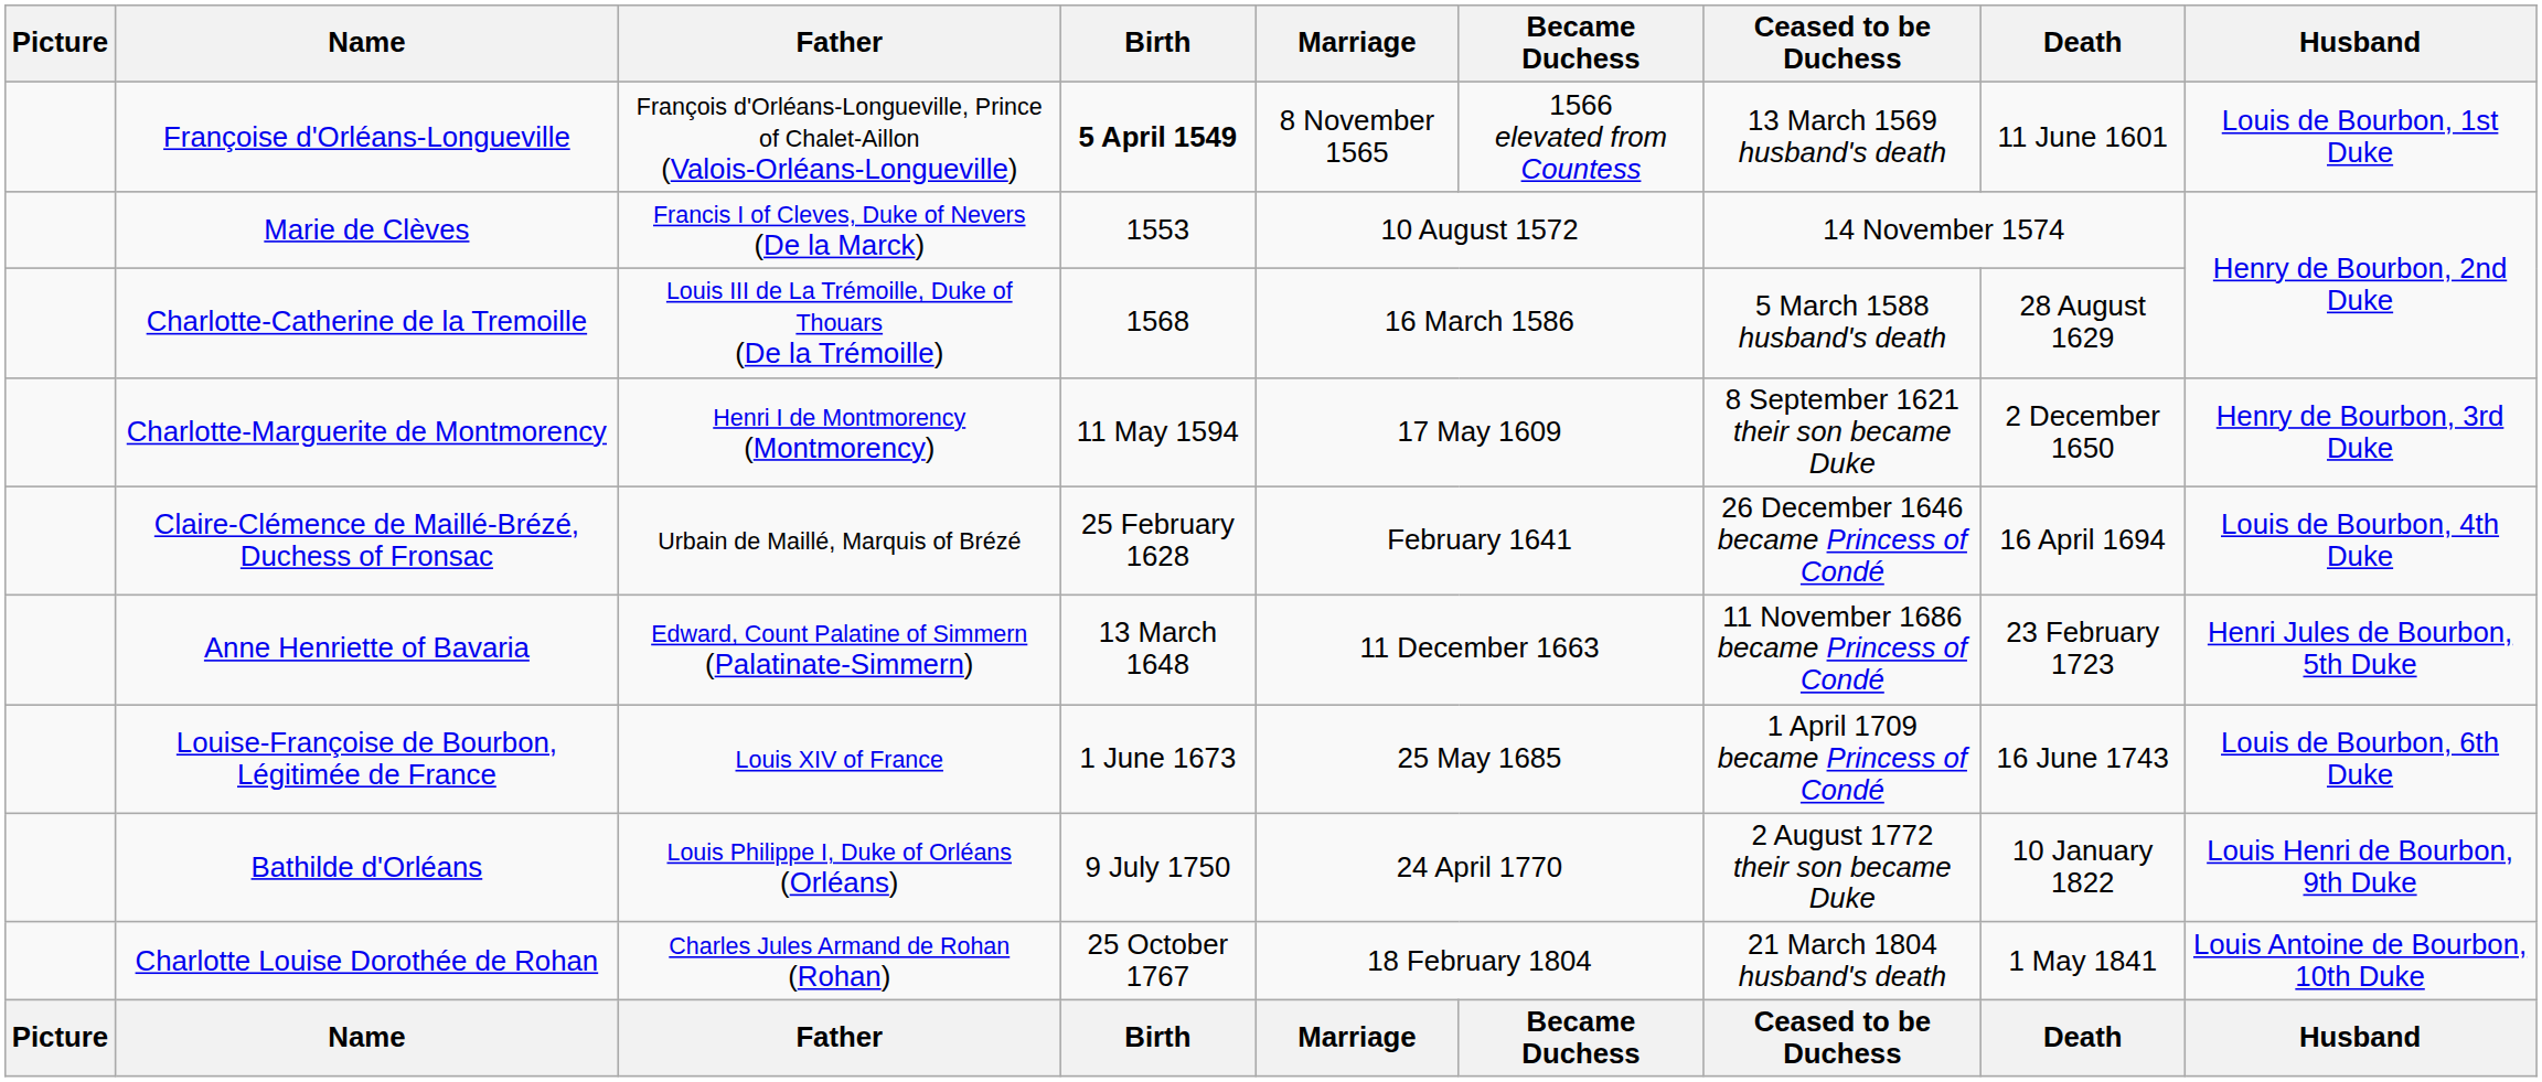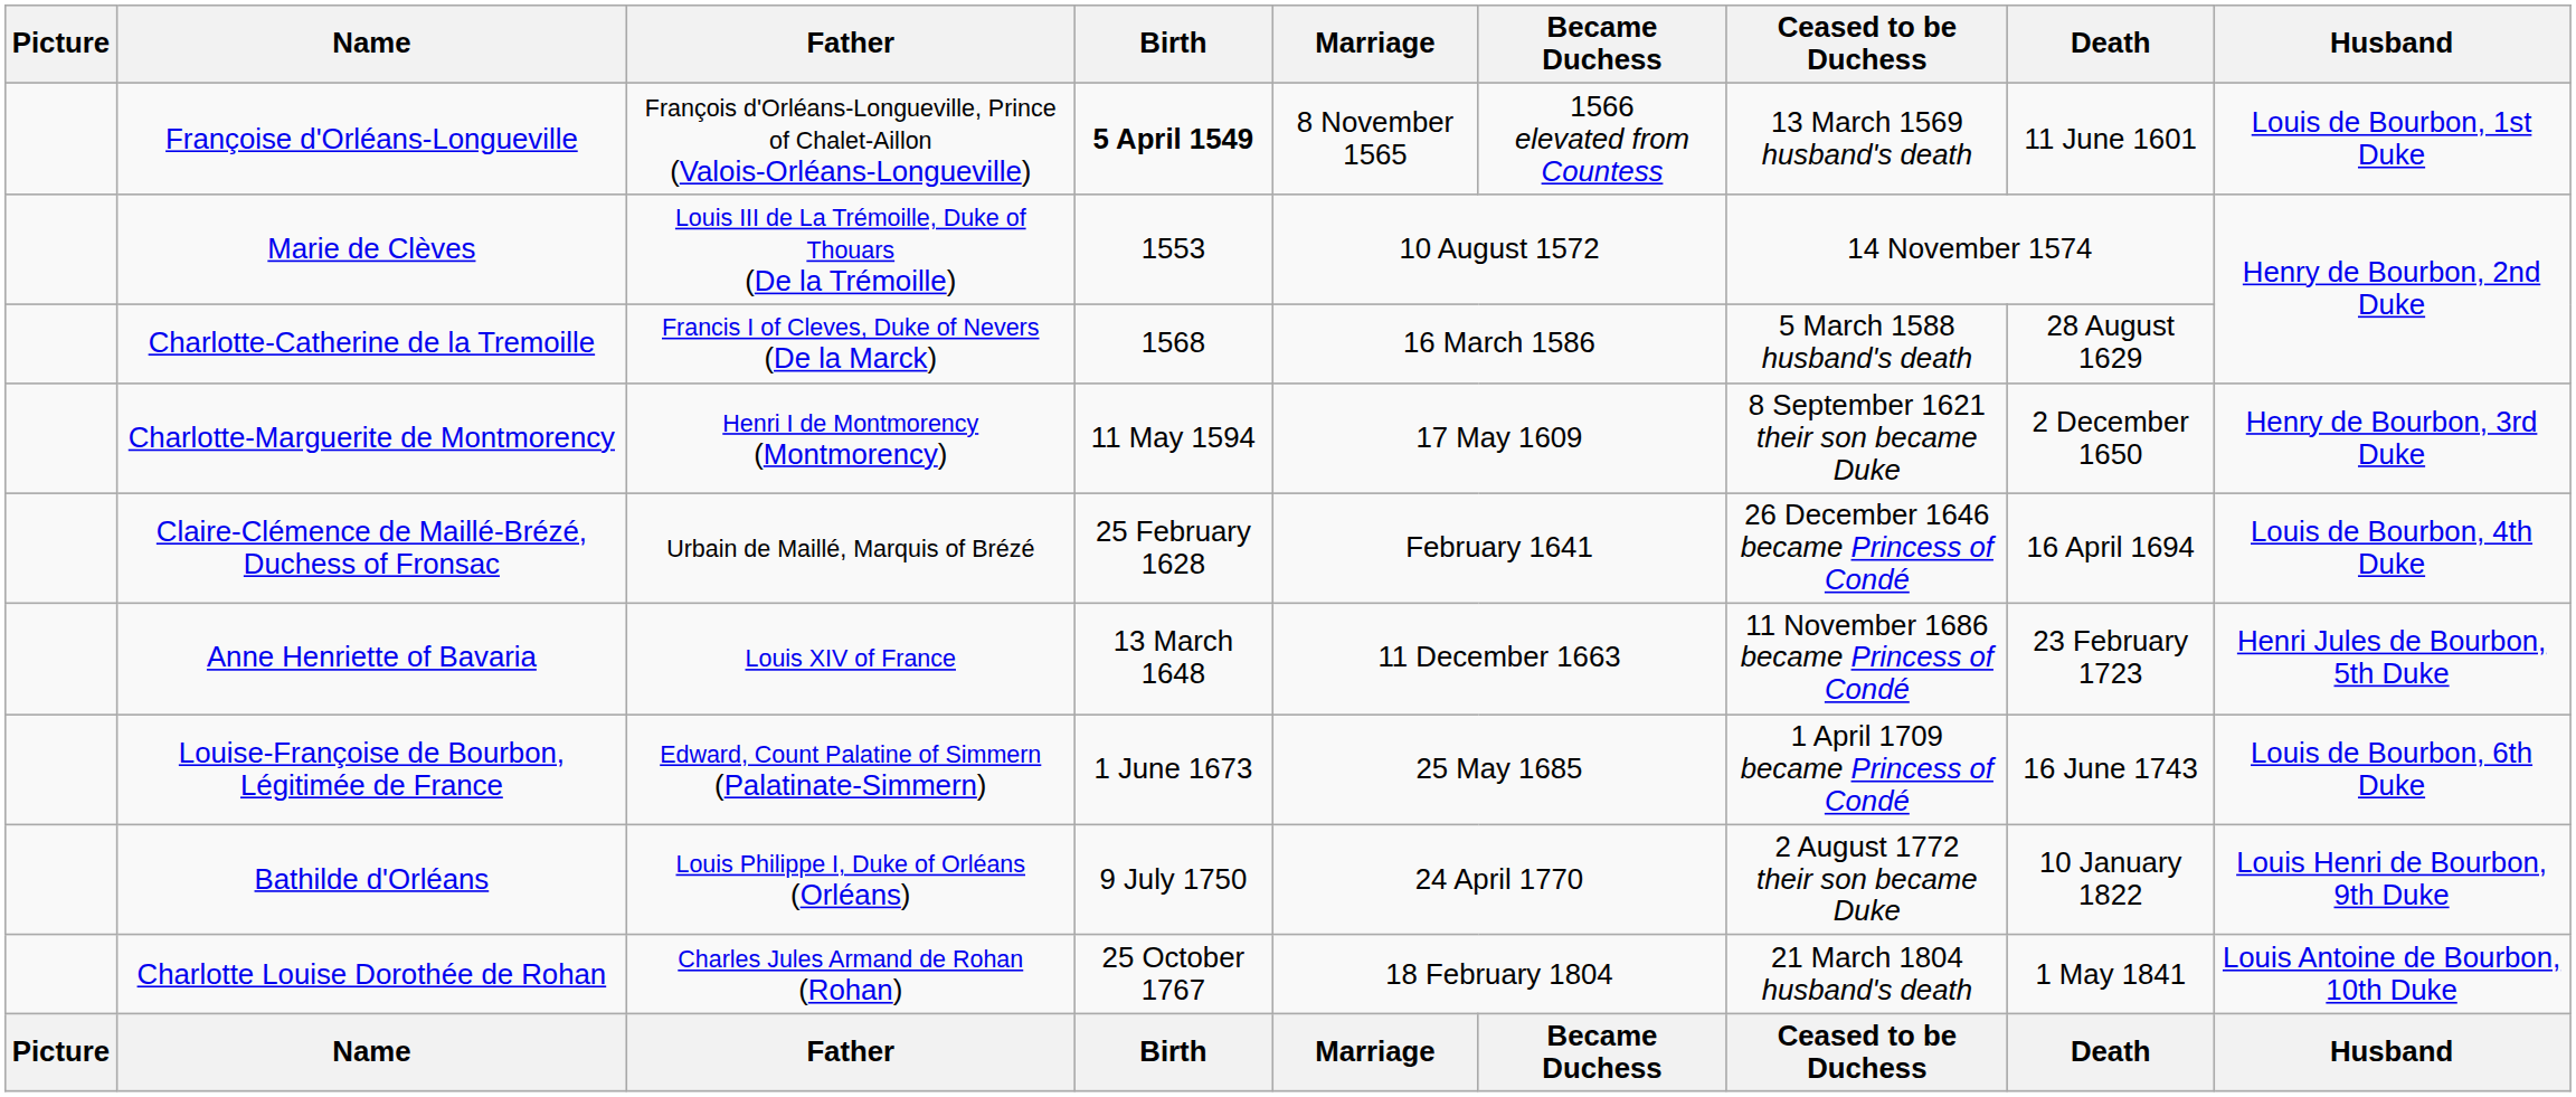 <table width=90% class="wikitable">
 <tr>
 <th>Picture</th>
 <th>Name</th>
 <th>Father</th>
 <th>Birth</th>
 <th>Marriage</th>
 <th>Became Duchess</th>
 <th>Ceased to be Duchess</th>
 <th>Death</th>
 <th>Husband</th>
 </tr>
 <tr>
 <td align=center></td>
 <td align=center><a href='#'>Françoise d'Orléans-Longueville</a></td>
 <td align="center"><small>François d'Orléans-Longueville, Prince of Chalet-Aillon</small><br>(<a href='#'>Valois-Orléans-Longueville</a>)</td>
 <td align="center"><strong>5 April 1549</strong></td>
 <td align="center">8 November 1565</td>
 <td align="center">1566<br><em>elevated from <a href='#'>Countess</a></em></td>
 <td align="center">13 March 1569<br><em>husband's death</em></td>
 <td align="center">11 June 1601</td>
 <td align="center"><a href='#'>Louis de Bourbon, 1st Duke</a></td>
 </tr>
 <tr>
 <td align=center></td>
 <td align=center><a href='#'>Marie de Clèves</a></td>
-<td align="center"><small><a href='#'>Francis I of Cleves, Duke of Nevers</a></small><br>(<a href='#'>De la Marck</a>)</td>
+<td align="center"><small><a href='#'>Louis III de La Trémoille, Duke of Thouars</a></small><br>(<a href='#'>De la Trémoille</a>)</td>
 <td align="center">1553</td>
 <td align="center" colspan="2">10 August 1572</td>
 <td align="center" colspan="2">14 November 1574</td>
 <td align="center" rowspan="2"><a href='#'>Henry de Bourbon, 2nd Duke</a></td>
 </tr>
 <tr>
 <td align=center></td>
 <td align=center><a href='#'>Charlotte-Catherine de la Tremoille</a></td>
-<td align="center"><small><a href='#'>Louis III de La Trémoille, Duke of Thouars</a></small><br>(<a href='#'>De la Trémoille</a>)</td>
+<td align="center"><small><a href='#'>Francis I of Cleves, Duke of Nevers</a></small><br>(<a href='#'>De la Marck</a>)</td>
 <td align="center">1568</td>
 <td align="center" colspan="2">16 March 1586</td>
 <td align="center">5 March 1588<br><em>husband's death</em></td>
 <td align="center">28 August 1629</td>
 </tr>
 <tr>
 <td align=center></td>
 <td align=center><a href='#'>Charlotte-Marguerite de Montmorency</a></td>
 <td align="center"><small><a href='#'>Henri I de Montmorency</a></small><br>(<a href='#'>Montmorency</a>)</td>
 <td align="center">11 May 1594</td>
 <td align="center" colspan="2">17 May 1609</td>
 <td align="center">8 September 1621<br><em>their son became Duke</em></td>
 <td align="center">2 December 1650</td>
 <td align="center"><a href='#'>Henry de Bourbon, 3rd Duke</a></td>
 </tr>
 <tr>
 <td align=center></td>
 <td align=center><a href='#'>Claire-Clémence de Maillé-Brézé, Duchess of Fronsac</a></td>
 <td align="center"><small>Urbain de Maillé, Marquis of Brézé</small></td>
 <td align="center">25 February 1628</td>
 <td align="center" colspan="2">February 1641</td>
 <td align="center">26 December 1646<br><em>became <a href='#'>Princess of Condé</a></em></td>
 <td align="center">16 April 1694</td>
 <td align="center"><a href='#'>Louis de Bourbon, 4th Duke</a></td>
 </tr>
 <tr>
 <td align=center></td>
 <td align=center><a href='#'>Anne Henriette of Bavaria</a></td>
-<td align="center"><small><a href='#'>Edward, Count Palatine of Simmern</a></small><br>(<a href='#'>Palatinate-Simmern</a>)</td>
+<td align="center"><small><a href='#'>Louis XIV of France</a></small></td>
 <td align="center">13 March 1648</td>
 <td align="center" colspan="2">11 December 1663</td>
 <td align="center">11 November 1686<br><em>became <a href='#'>Princess of Condé</a></em></td>
 <td align="center">23 February 1723</td>
 <td align="center"><a href='#'>Henri Jules de Bourbon, 5th Duke</a></td>
 </tr>
 <tr>
 <td align=center></td>
 <td align=center><a href='#'>Louise-Françoise de Bourbon, Légitimée de France</a></td>
-<td align="center"><small><a href='#'>Louis XIV of France</a></small></td>
+<td align="center"><small><a href='#'>Edward, Count Palatine of Simmern</a></small><br>(<a href='#'>Palatinate-Simmern</a>)</td>
 <td align="center">1 June 1673</td>
 <td align="center" colspan="2">25 May 1685</td>
 <td align="center">1 April 1709<br><em>became <a href='#'>Princess of Condé</a></em></td>
 <td align="center">16 June 1743</td>
 <td align="center"><a href='#'>Louis de Bourbon, 6th Duke</a></td>
 </tr>
 <tr>
 <td align=center></td>
 <td align=center><a href='#'>Bathilde d'Orléans</a></td>
 <td align="center"><small><a href='#'>Louis Philippe I, Duke of Orléans</a></small><br>(<a href='#'>Orléans</a>)</td>
 <td align="center">9 July 1750</td>
 <td align="center" colspan="2">24 April 1770</td>
 <td align="center">2 August 1772<br><em>their son became Duke</em></td>
 <td align="center">10 January 1822</td>
 <td align="center"><a href='#'>Louis Henri de Bourbon, 9th Duke</a></td>
 </tr>
 <tr>
 <td align=center></td>
 <td align=center><a href='#'>Charlotte Louise Dorothée de Rohan</a></td>
 <td align="center"><small><a href='#'>Charles Jules Armand de Rohan</a></small><br>(<a href='#'>Rohan</a>)</td>
 <td align="center">25 October 1767</td>
 <td align="center" colspan="2">18 February 1804</td>
 <td align="center">21 March 1804<br><em>husband's death</em></td>
 <td align="center">1 May 1841</td>
 <td align="center"><a href='#'>Louis Antoine de Bourbon, 10th Duke</a></td>
 </tr>
 <tr>
 <th>Picture</th>
 <th>Name</th>
 <th>Father</th>
 <th>Birth</th>
 <th>Marriage</th>
 <th>Became Duchess</th>
 <th>Ceased to be Duchess</th>
 <th>Death</th>
 <th>Husband</th>
 </tr>
 </table>
